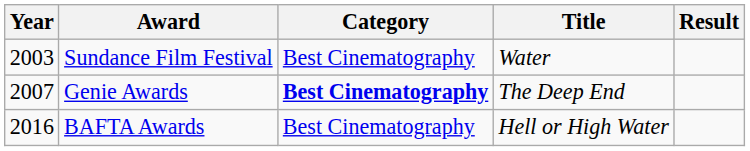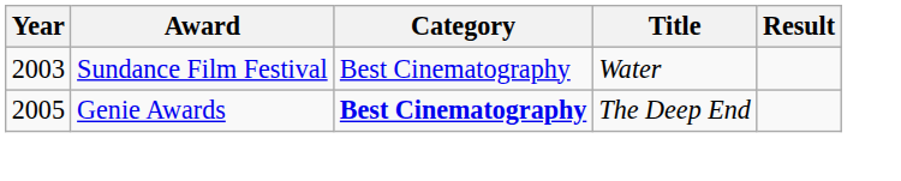 <table class="wikitable">
 <tr>
 <th>Year</th>
 <th>Award</th>
 <th>Category</th>
 <th>Title</th>
 <th>Result</th>
 </tr>
 <tr>
 <td>2003</td>
 <td><a href='#'>Sundance Film Festival</a></td>
 <td><a href='#'>Best Cinematography</a></td>
 <td><em>Water</em></td>
 <td></td>
 </tr>
 <tr>
-<td>2007</td>
+<td>2005</td>
 <td><a href='#'>Genie Awards</a></td>
 <td><strong><a href='#'>Best Cinematography</a></strong></td>
 <td><em>The Deep End</em></td>
 <td></td>
 </tr>
-<tr>
-<td>2016</td>
-<td><a href='#'>BAFTA Awards</a></td>
-<td><a href='#'>Best Cinematography</a></td>
-<td><em>Hell or High Water</em></td>
-<td></td>
-</tr>
 </table>
